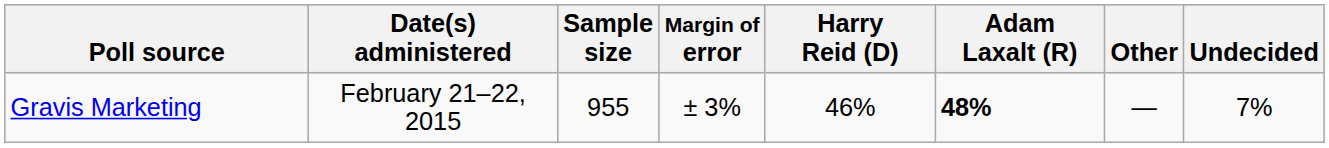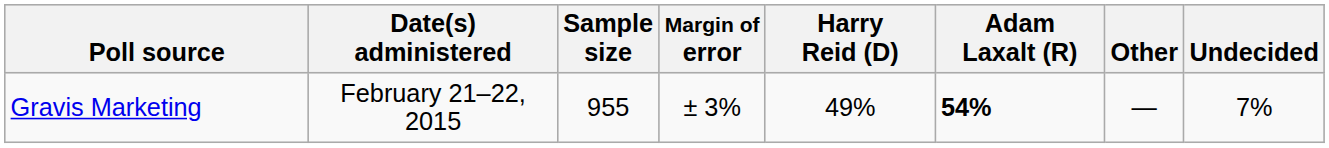 <table class="wikitable">
 <tr valign= bottom>
 <th style="width:185px;">Poll source</th>
 <th style="width:150px;">Date(s)<br>administered</th>
 <th class=small>Sample<br>size</th>
 <th class=small><small>Margin of</small><br>error</th>
 <th style="width:100px;">Harry<br>Reid (D)</th>
 <th style="width:100px;">Adam<br>Laxalt (R)</th>
 <th>Other</th>
 <th>Undecided</th>
 </tr>
 <tr>
 <td><a href='#'>Gravis Marketing</a></td>
 <td align=center>February 21–22, 2015</td>
 <td align=center>955</td>
 <td align=center>± 3%</td>
-<td align=center>46%</td>
-<td><strong>48%</strong></td>
+<td align=center>49%</td>
+<td><strong>54%</strong></td>
 <td align=center>—</td>
 <td align=center>7%</td>
 </tr>
 </table>
